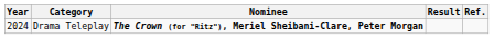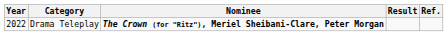 <table class="wikitable">
 <tr>
 <th>Year</th>
 <th>Category</th>
 <th>Nominee</th>
 <th>Result</th>
 <th>Ref.</th>
 </tr>
 <tr>
-<td>2024</td>
+<td>2022</td>
 <td>Drama Teleplay</td>
 <td><strong><em>The Crown</em> <small>(for "Ritz")</small>, Meriel Sheibani-Clare, Peter Morgan</strong></td>
 <td></td>
 <td></td>
 </tr>
 </table>
